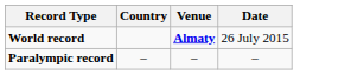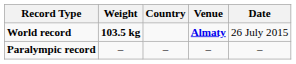 <table class="wikitable" style="font-size:90%">
 <tr>
 <th>Record Type</th>
+<th>Weight</th>
 <th>Country</th>
 <th>Venue</th>
 <th>Date</th>
 </tr>
 <tr>
 <td><strong>World record</strong></td>
+<td><strong>103.5 kg</strong></td>
 <td></td>
 <td><strong><a href='#'>Almaty</a></strong></td>
 <td>26 July 2015</td>
 </tr>
 <tr>
 <td><strong>Paralympic record</strong></td>
 <td align="center">–</td>
 <td align="center">–</td>
 <td align="center">–</td>
+<td align="center">–</td>
 </tr>
 </table>
